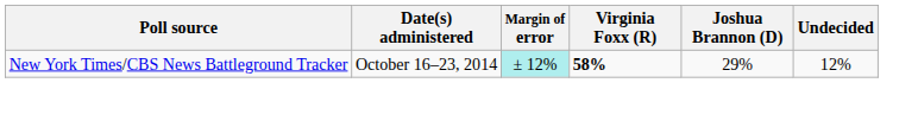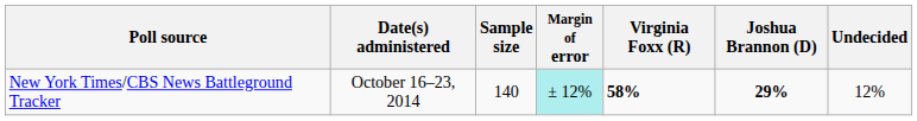 <table class="wikitable">
 <tr>
 <th>Poll source</th>
 <th>Date(s)<br>administered</th>
+<th>Sample<br>size</th>
 <th><small>Margin of</small><br>error</th>
 <th style="width:100px;">Virginia<br>Foxx (R)</th>
 <th style="width:100px;">Joshua<br>Brannon (D)</th>
 <th>Undecided</th>
 </tr>
 <tr>
 <td><a href='#'>New York Times</a>/<a href='#'>CBS News Battleground Tracker</a></td>
 <td align=center>October 16–23, 2014</td>
+<td align=center>140</td>
 <td align=center style="background: paleturquoise;">± 12%</td>
 <td><strong>58%</strong></td>
-<td align=center>29%</td>
+<td align=center><strong>29%</strong></td>
 <td align=center>12%</td>
 </tr>
 </table>
